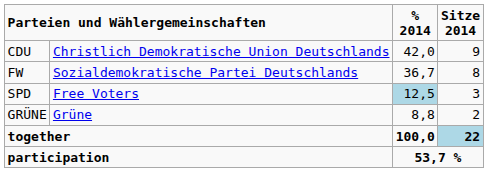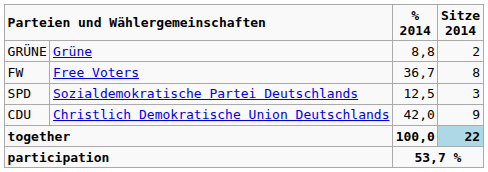 <table class="wikitable zebra">
 <tr -- class="hintergrundfarbe5">
 <td colspan="2"><strong>Parteien und Wählergemeinschaften</strong></td>
 <td align=center><strong>%<br>2014</strong></td>
 <td align=center><strong>Sitze<br>2014</strong></td>
 </tr>
 <tr --->
-<td>CDU</td>
-<td><a href='#'>Christlich Demokratische Union Deutschlands</a></td>
-<td align=right>42,0</td>
-<td align=right>9</td>
+<td>GRÜNE</td>
+<td><a href='#'>Grüne</a></td>
+<td align=right>8,8</td>
+<td align=right>2</td>
 </tr>
 <tr --->
 <td>FW</td>
-<td><a href='#'>Sozialdemokratische Partei Deutschlands</a></td>
+<td><a href='#'>Free Voters</a></td>
 <td align=right>36,7</td>
 <td align=right>8</td>
 </tr>
 <tr --->
 <td>SPD</td>
-<td><a href='#'>Free Voters</a></td>
-<td align=right style="background: lightblue;">12,5</td>
+<td><a href='#'>Sozialdemokratische Partei Deutschlands</a></td>
+<td align=right>12,5</td>
 <td align=right>3</td>
 </tr>
 <tr --->
-<td>GRÜNE</td>
-<td><a href='#'>Grüne</a></td>
-<td align=right>8,8</td>
-<td align=right>2</td>
+<td>CDU</td>
+<td><a href='#'>Christlich Demokratische Union Deutschlands</a></td>
+<td align=right>42,0</td>
+<td align=right>9</td>
 </tr>
 <tr --->
 </tr>
 <tr --->
 <td colspan="2"><strong>together</strong></td>
 <td align=right><strong>100,0</strong></td>
 <td align=right style="background: lightblue;"><strong>22</strong></td>
 </tr>
 <tr -->
 <td colspan="2"><strong>participation</strong></td>
 <td colspan="2" align="center"><strong>53,7 %</strong></td>
 </tr>
 </table>
